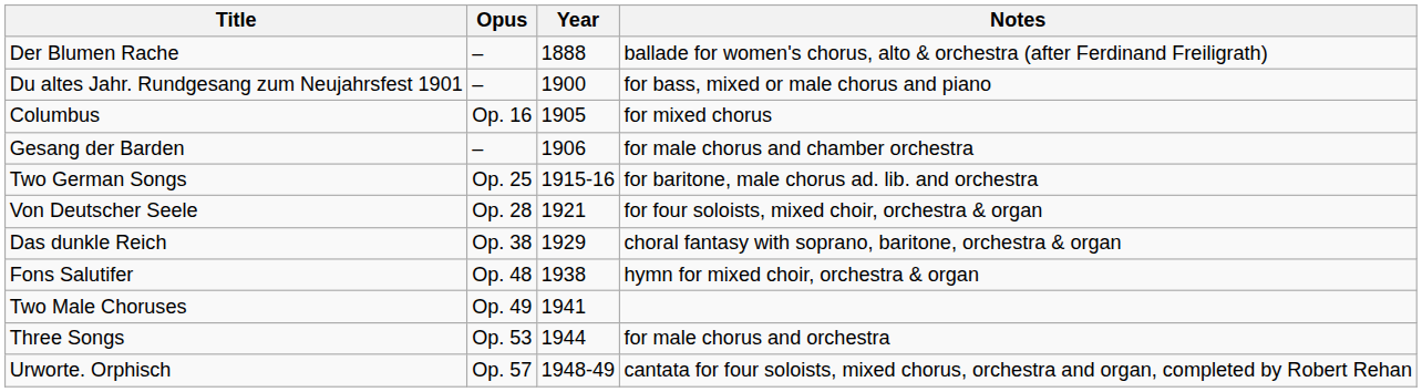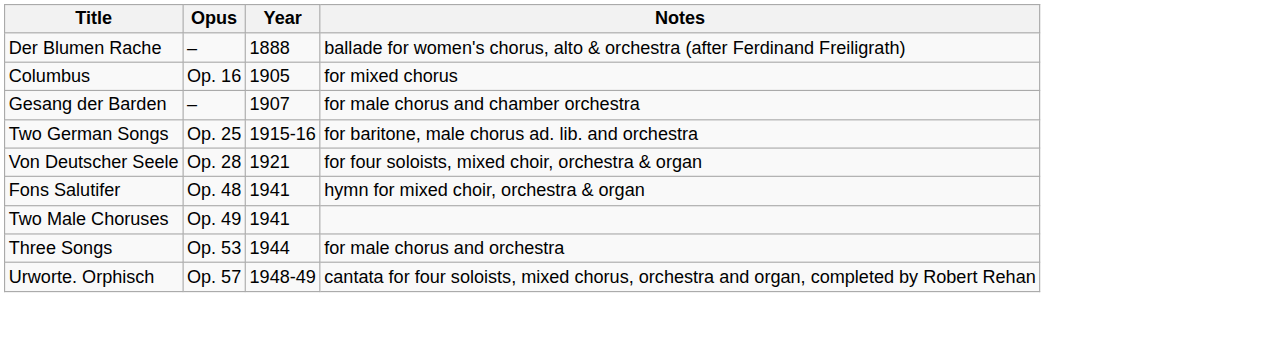 <table class="wikitable">
 <tr>
 <th>Title</th>
 <th>Opus</th>
 <th>Year</th>
 <th>Notes</th>
 </tr>
 <tr>
 <td>Der Blumen Rache</td>
 <td>–</td>
 <td>1888</td>
 <td>ballade for women's chorus, alto & orchestra (after Ferdinand Freiligrath)</td>
 </tr>
 <tr>
-<td>Du altes Jahr. Rundgesang zum Neujahrsfest 1901</td>
-<td>–</td>
-<td>1900</td>
-<td>for bass, mixed or male chorus and piano</td>
-</tr>
-<tr>
 <td>Columbus</td>
 <td>Op. 16</td>
 <td>1905</td>
 <td>for mixed chorus</td>
 </tr>
 <tr>
 <td>Gesang der Barden</td>
 <td>–</td>
-<td>1906</td>
+<td>1907</td>
 <td>for male chorus and chamber orchestra</td>
 </tr>
 <tr>
 <td>Two German Songs</td>
 <td>Op. 25</td>
 <td>1915-16</td>
 <td>for baritone, male chorus ad. lib. and orchestra</td>
 </tr>
 <tr>
 <td>Von Deutscher Seele</td>
 <td>Op. 28</td>
 <td>1921</td>
 <td>for four soloists, mixed choir, orchestra & organ</td>
 </tr>
 <tr>
-<td>Das dunkle Reich</td>
-<td>Op. 38</td>
-<td>1929</td>
-<td>choral fantasy with soprano, baritone, orchestra & organ</td>
-</tr>
-<tr>
 <td>Fons Salutifer</td>
 <td>Op. 48</td>
-<td>1938</td>
+<td>1941</td>
 <td>hymn for mixed choir, orchestra & organ</td>
 </tr>
 <tr>
 <td>Two Male Choruses</td>
 <td>Op. 49</td>
 <td>1941</td>
 <td></td>
 </tr>
 <tr>
 <td>Three Songs</td>
 <td>Op. 53</td>
 <td>1944</td>
 <td>for male chorus and orchestra</td>
 </tr>
 <tr>
 <td>Urworte. Orphisch</td>
 <td>Op. 57</td>
 <td>1948-49</td>
 <td>cantata for four soloists, mixed chorus, orchestra and organ, completed by Robert Rehan</td>
 </tr>
 </table>
